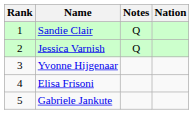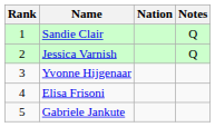 <table class="wikitable sortable" style="text-align:center">
 <tr>
 <th>Rank</th>
 <th>Name</th>
+<th>Nation</th>
 <th>Notes</th>
-<th>Nation</th>
 </tr>
 <tr bgcolor=ccffcc>
 <td>1</td>
 <td align=left><a href='#'>Sandie Clair</a></td>
+<td align=left></td>
 <td>Q</td>
-<td align=left></td>
 </tr>
 <tr bgcolor=ccffcc>
 <td>2</td>
 <td align=left><a href='#'>Jessica Varnish</a></td>
+<td align=left></td>
 <td>Q</td>
-<td align=left></td>
 </tr>
 <tr>
 <td>3</td>
 <td align=left><a href='#'>Yvonne Hijgenaar</a></td>
+<td align=left></td>
 <td></td>
-<td align=left></td>
 </tr>
 <tr>
 <td>4</td>
 <td align=left><a href='#'>Elisa Frisoni</a></td>
+<td align=left></td>
 <td></td>
-<td align=left></td>
 </tr>
 <tr>
 <td>5</td>
 <td align=left><a href='#'>Gabriele Jankute</a></td>
+<td align=left></td>
 <td></td>
-<td align=left></td>
 </tr>
 </table>
